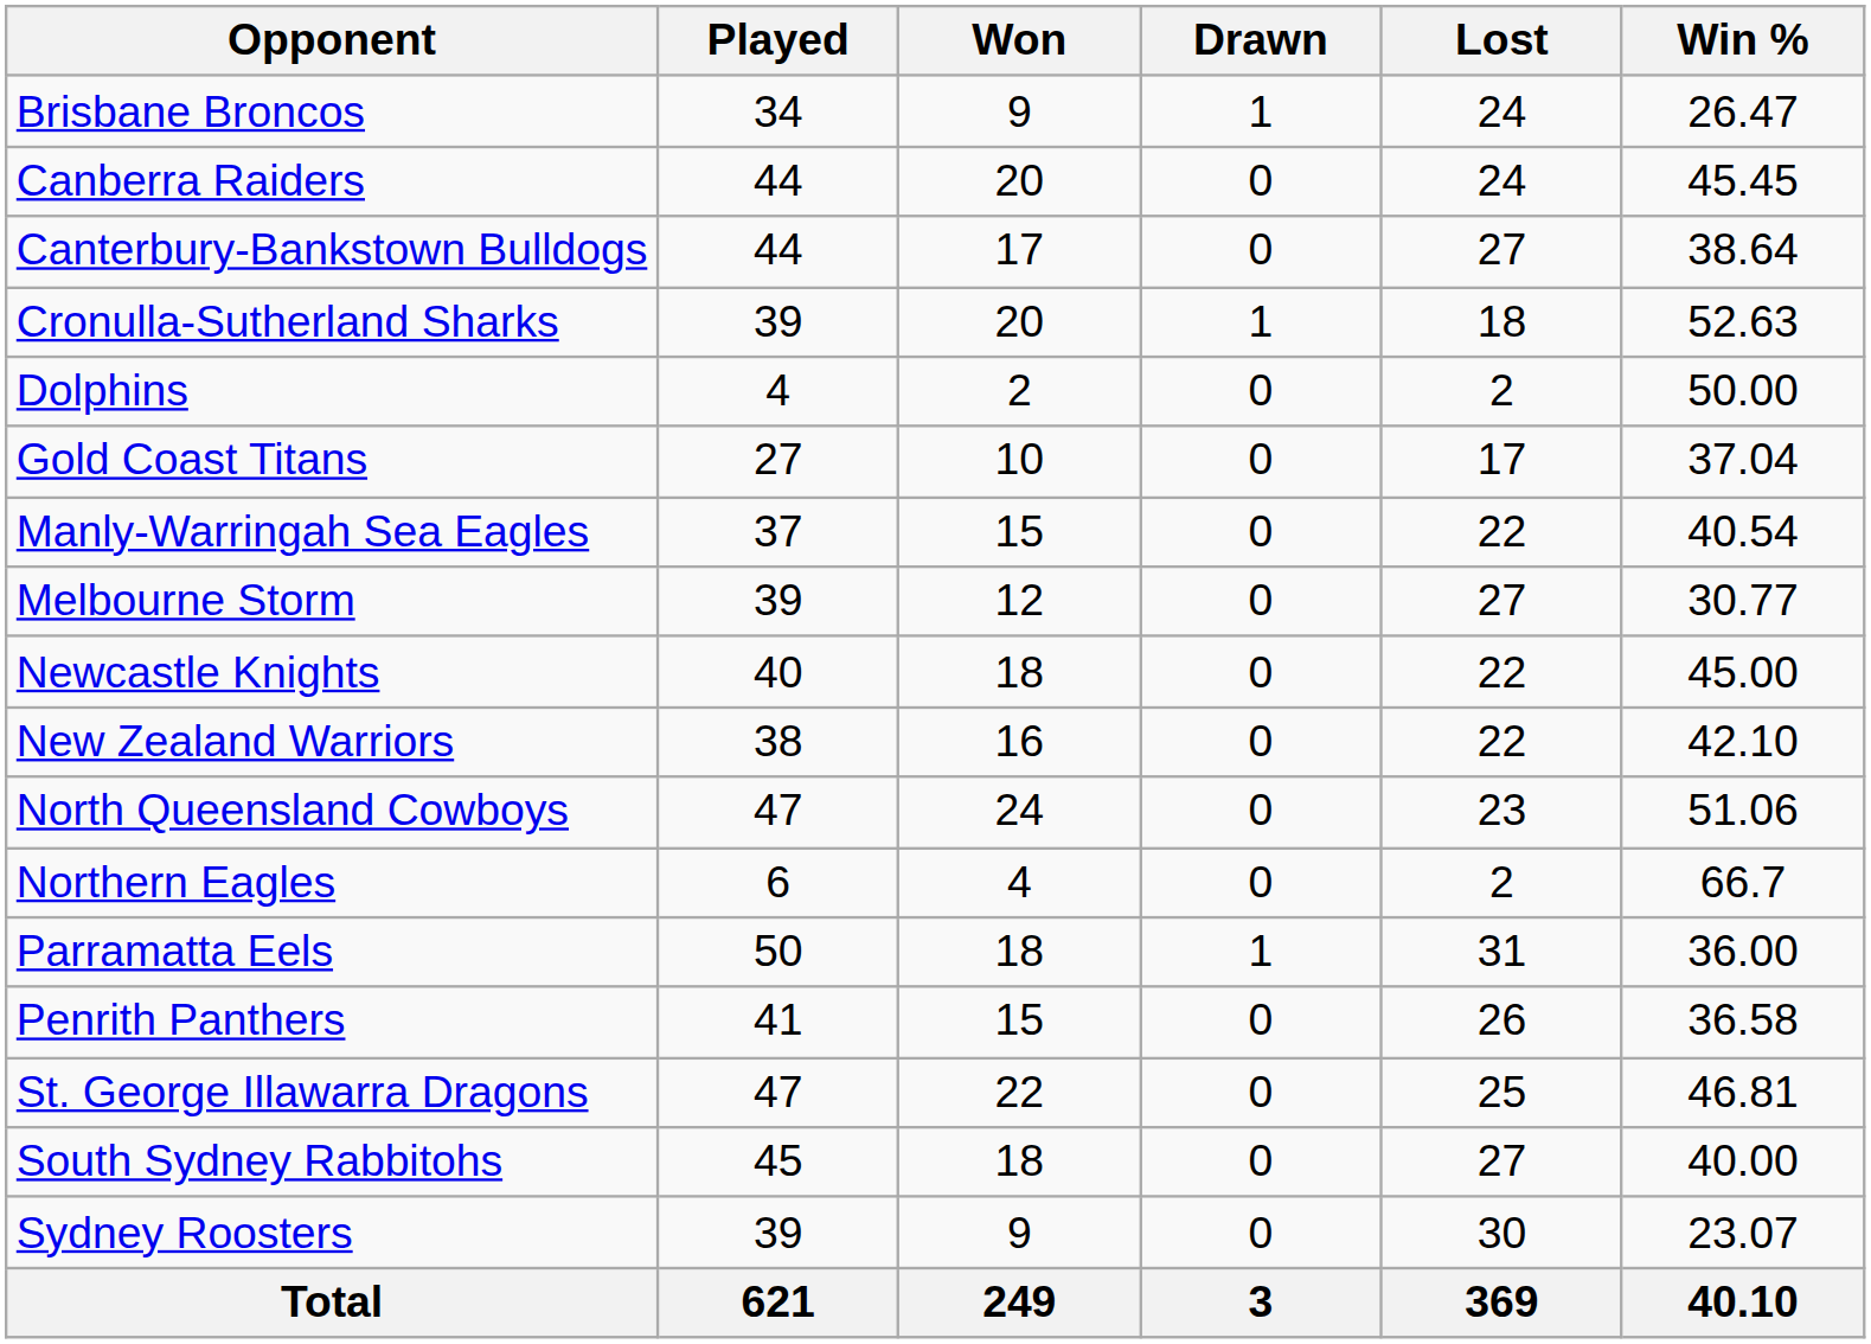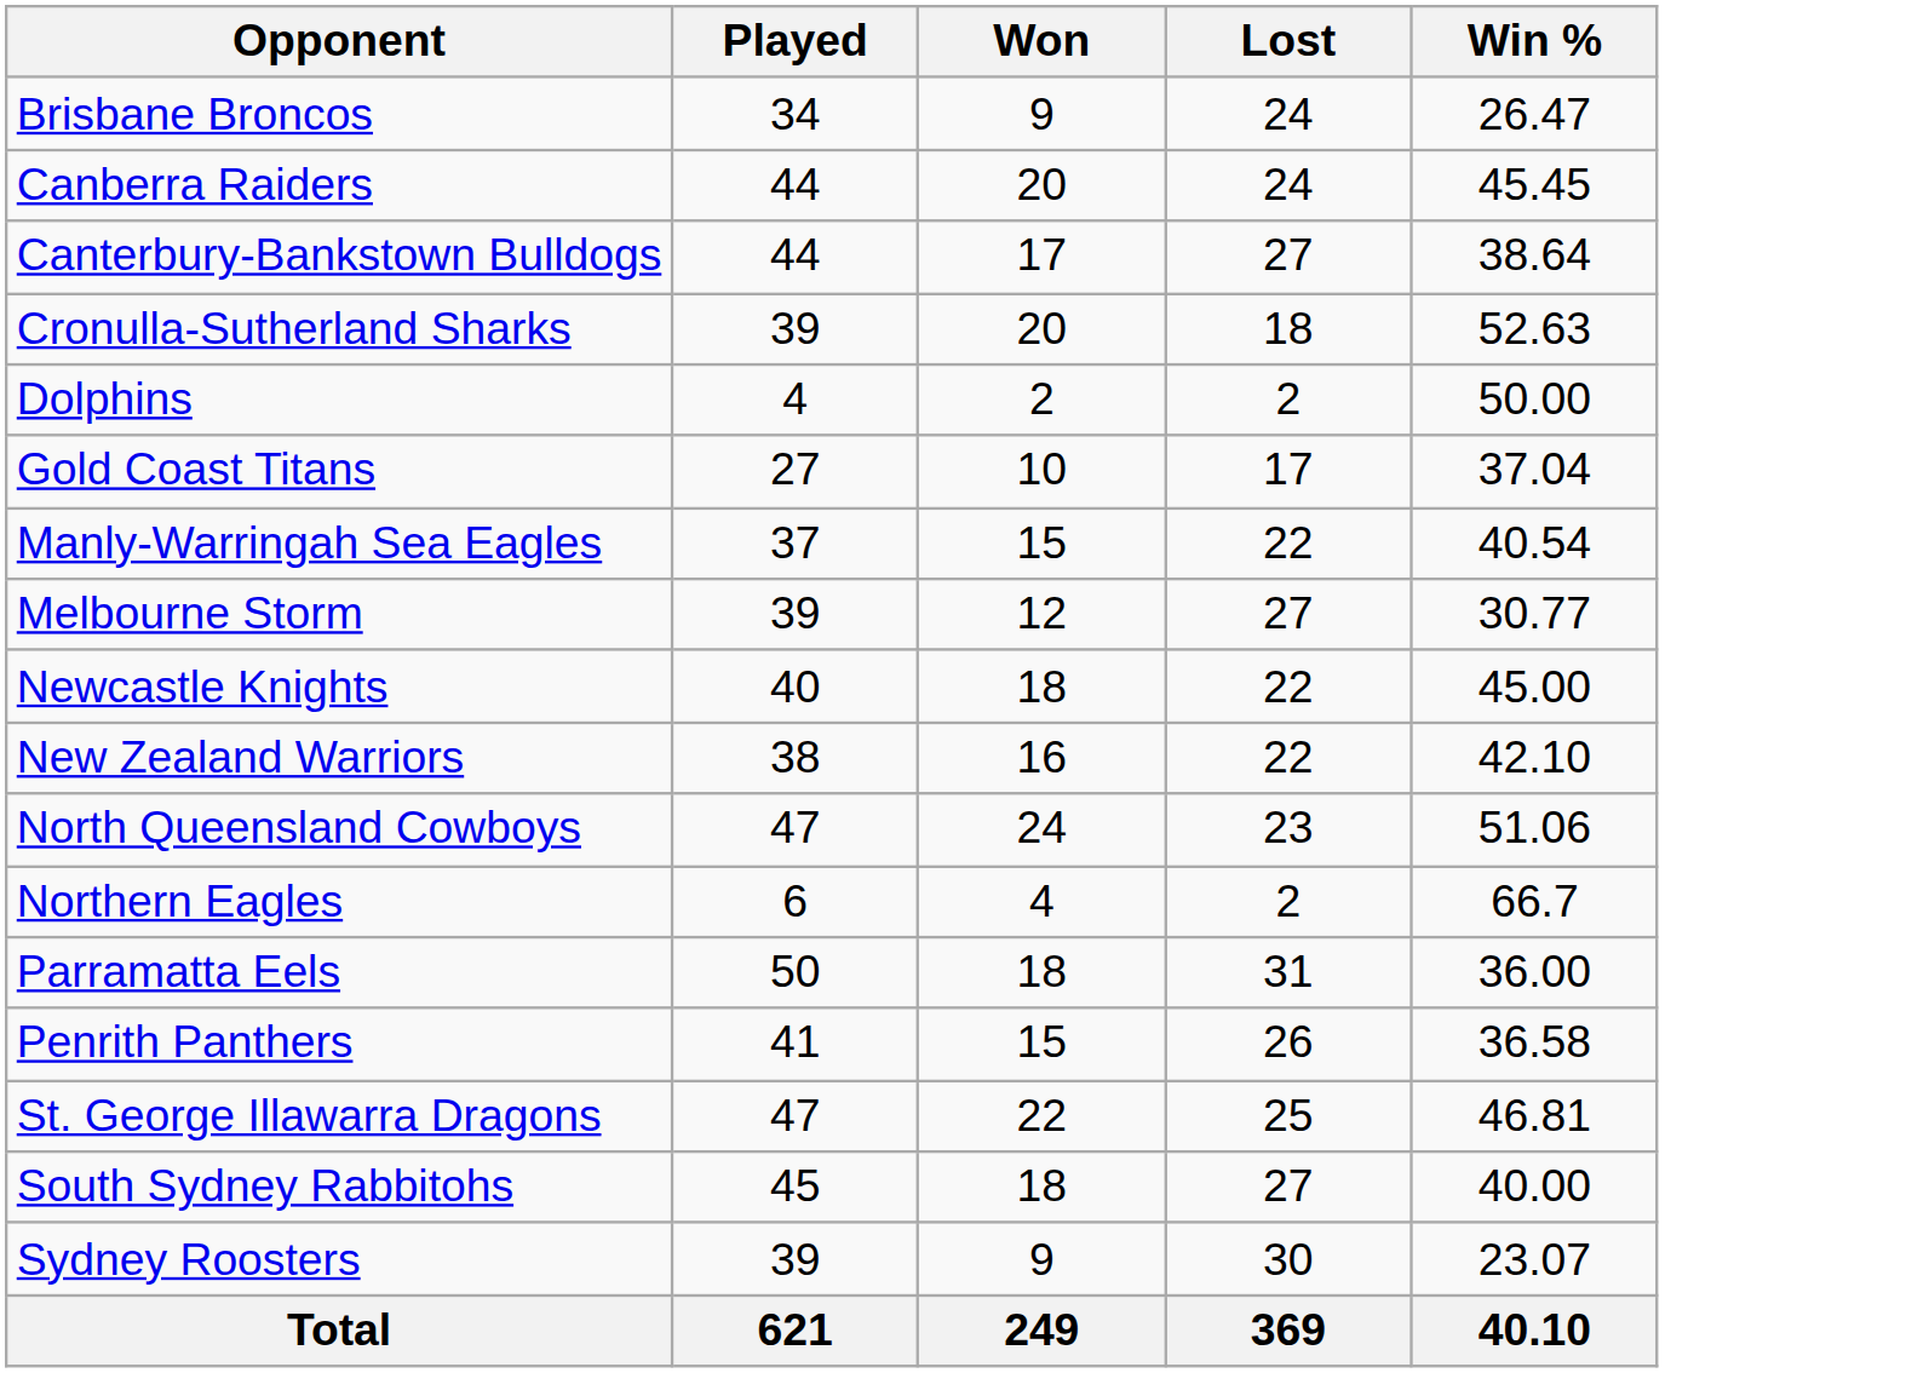 <table class="wikitable sortable" style="text-align:center;">
 <tr>
 <th>Opponent</th>
 <th style="width:5em">Played</th>
 <th style="width:5em">Won</th>
-<th style="width:5em">Drawn</th>
 <th style="width:5em">Lost</th>
 <th style="width:5em">Win %</th>
 </tr>
 <tr>
 <td style="text-align:left;"><a href='#'>Brisbane Broncos</a></td>
 <td>34</td>
 <td>9</td>
-<td>1</td>
 <td>24</td>
 <td>26.47</td>
 </tr>
 <tr>
 <td style="text-align:left;"><a href='#'>Canberra Raiders</a></td>
 <td>44</td>
 <td>20</td>
-<td>0</td>
 <td>24</td>
 <td>45.45</td>
 </tr>
 <tr>
 <td style="text-align:left;"><a href='#'>Canterbury-Bankstown Bulldogs</a></td>
 <td>44</td>
 <td>17</td>
-<td>0</td>
 <td>27</td>
 <td>38.64</td>
 </tr>
 <tr>
 <td style="text-align:left;"><a href='#'>Cronulla-Sutherland Sharks</a></td>
 <td>39</td>
 <td>20</td>
-<td>1</td>
 <td>18</td>
 <td>52.63</td>
 </tr>
 <tr>
 <td style="text-align:left;"><a href='#'>Dolphins</a></td>
 <td>4</td>
 <td>2</td>
-<td>0</td>
 <td>2</td>
 <td>50.00</td>
 </tr>
 <tr>
 <td style="text-align:left;"><a href='#'>Gold Coast Titans</a></td>
 <td>27</td>
 <td>10</td>
-<td>0</td>
 <td>17</td>
 <td>37.04</td>
 </tr>
 <tr>
 <td style="text-align:left;"><a href='#'>Manly-Warringah Sea Eagles</a></td>
 <td>37</td>
 <td>15</td>
-<td>0</td>
 <td>22</td>
 <td>40.54</td>
 </tr>
 <tr>
 <td style="text-align:left;"><a href='#'>Melbourne Storm</a></td>
 <td>39</td>
 <td>12</td>
-<td>0</td>
 <td>27</td>
 <td>30.77</td>
 </tr>
 <tr>
 <td style="text-align:left;"><a href='#'>Newcastle Knights</a></td>
 <td>40</td>
 <td>18</td>
-<td>0</td>
 <td>22</td>
 <td>45.00</td>
 </tr>
 <tr>
 <td style="text-align:left;"><a href='#'>New Zealand Warriors</a></td>
 <td>38</td>
 <td>16</td>
-<td>0</td>
 <td>22</td>
 <td>42.10</td>
 </tr>
 <tr>
 <td style="text-align:left;"><a href='#'>North Queensland Cowboys</a></td>
 <td>47</td>
 <td>24</td>
-<td>0</td>
 <td>23</td>
 <td>51.06</td>
 </tr>
 <tr>
 <td style="text-align:left;"><a href='#'>Northern Eagles</a></td>
 <td>6</td>
 <td>4</td>
-<td>0</td>
 <td>2</td>
 <td>66.7</td>
 </tr>
 <tr>
 <td style="text-align:left;"><a href='#'>Parramatta Eels</a></td>
 <td>50</td>
 <td>18</td>
-<td>1</td>
 <td>31</td>
 <td>36.00</td>
 </tr>
 <tr>
 <td style="text-align:left;"><a href='#'>Penrith Panthers</a></td>
 <td>41</td>
 <td>15</td>
-<td>0</td>
 <td>26</td>
 <td>36.58</td>
 </tr>
 <tr>
 <td style="text-align:left;"><a href='#'>St. George Illawarra Dragons</a></td>
 <td>47</td>
 <td>22</td>
-<td>0</td>
 <td>25</td>
 <td>46.81</td>
 </tr>
 <tr>
 <td style="text-align:left;"><a href='#'>South Sydney Rabbitohs</a></td>
 <td>45</td>
 <td>18</td>
-<td>0</td>
 <td>27</td>
 <td>40.00</td>
 </tr>
 <tr>
 <td style="text-align:left;"><a href='#'>Sydney Roosters</a></td>
 <td>39</td>
 <td>9</td>
-<td>0</td>
 <td>30</td>
 <td>23.07</td>
 </tr>
 <tr class="sortbottom">
 <th><strong>Total</strong></th>
 <th><strong>621</strong></th>
 <th><strong>249</strong></th>
-<th><strong>3</strong></th>
 <th><strong>369</strong></th>
 <th><strong>40.10</strong></th>
 </tr>
 </table>
